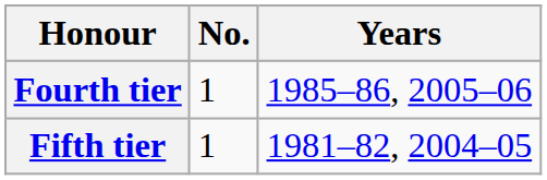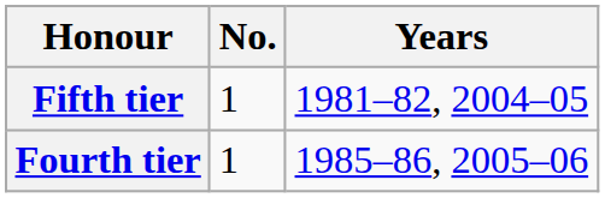 <table class="wikitable plainrowheaders">
 <tr>
 <th scope=col>Honour</th>
 <th scope=col>No.</th>
 <th scope=col>Years</th>
 </tr>
 <tr>
+<th scope=row><a href='#'>Fifth tier</a></th>
+<td>1</td>
+<td><a href='#'>1981–82</a>, <a href='#'>2004–05</a></td>
+</tr>
+<tr>
 <th scope=row><a href='#'>Fourth tier</a></th>
 <td>1</td>
 <td><a href='#'>1985–86</a>, <a href='#'>2005–06</a></td>
 </tr>
-<tr>
-<th scope=row><a href='#'>Fifth tier</a></th>
-<td>1</td>
-<td><a href='#'>1981–82</a>, <a href='#'>2004–05</a></td>
-</tr>
 </table>
